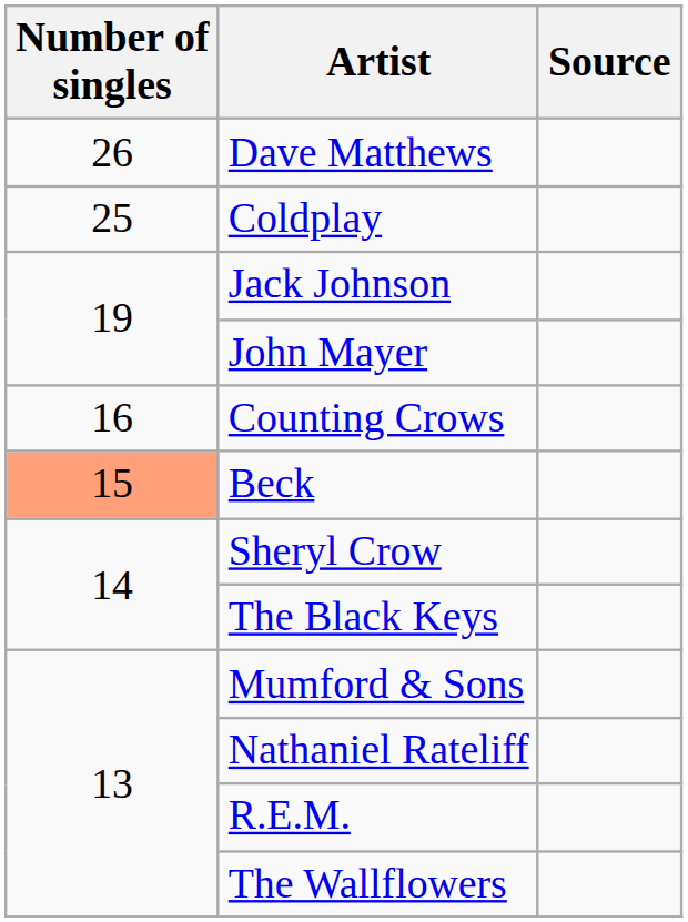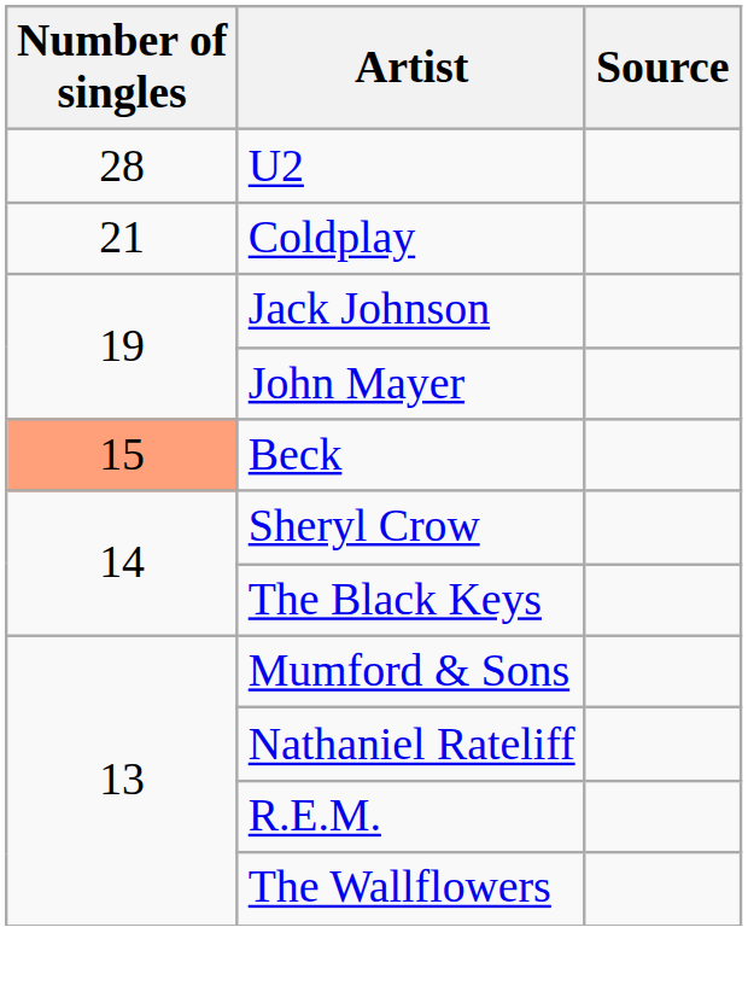 <table class="wikitable">
 <tr>
 <th>Number of <br>singles</th>
 <th>Artist</th>
 <th>Source</th>
 </tr>
 <tr>
-<td rowspan="1" style="text-align:center;">26</td>
-<td><a href='#'>Dave Matthews</a></td>
+<td rowspan="1" style="text-align:center;">28</td>
+<td><a href='#'>U2</a></td>
 <td></td>
 </tr>
 <tr>
-<td rowspan="1" style="text-align:center;">25</td>
+<td rowspan="1" style="text-align:center;">21</td>
 <td><a href='#'>Coldplay</a></td>
 <td></td>
 </tr>
 <tr>
 <td rowspan="2" style="text-align:center;">19</td>
 <td><a href='#'>Jack Johnson</a></td>
 <td></td>
 </tr>
 <tr>
 <td><a href='#'>John Mayer</a></td>
-<td></td>
-</tr>
-<tr>
-<td style="text-align:center;">16</td>
-<td><a href='#'>Counting Crows</a></td>
 <td></td>
 </tr>
 <tr>
 <td style="background: lightsalmon; text-align:center;">15</td>
 <td><a href='#'>Beck</a></td>
 <td></td>
 </tr>
 <tr>
 <td rowspan="2" style="text-align:center;">14</td>
 <td><a href='#'>Sheryl Crow</a></td>
 <td></td>
 </tr>
 <tr>
 <td><a href='#'>The Black Keys</a></td>
 <td></td>
 </tr>
 <tr>
 <td rowspan="4" style="text-align:center;">13</td>
 <td><a href='#'>Mumford & Sons</a></td>
 <td></td>
 </tr>
 <tr>
 <td><a href='#'>Nathaniel Rateliff</a></td>
 <td></td>
 </tr>
 <tr>
 <td><a href='#'>R.E.M.</a></td>
 <td></td>
 </tr>
 <tr>
 <td><a href='#'>The Wallflowers</a></td>
 <td></td>
 </tr>
 <tr>
 </tr>
 </table>
